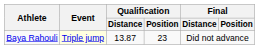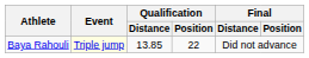 <table class=wikitable style="font-size:90%">
 <tr>
 <th rowspan="2">Athlete</th>
 <th rowspan="2">Event</th>
 <th colspan="2">Qualification</th>
 <th colspan="2">Final</th>
 </tr>
 <tr style="font-size:95%">
 <th>Distance</th>
 <th>Position</th>
 <th>Distance</th>
 <th>Position</th>
 </tr>
 <tr align=center>
 <td align=left><a href='#'>Baya Rahouli</a></td>
 <td align=left style="background: lightyellow;"><a href='#'>Triple jump</a></td>
-<td>13.87</td>
-<td>23</td>
+<td>13.85</td>
+<td>22</td>
 <td colspan=2>Did not advance</td>
 </tr>
 </table>
